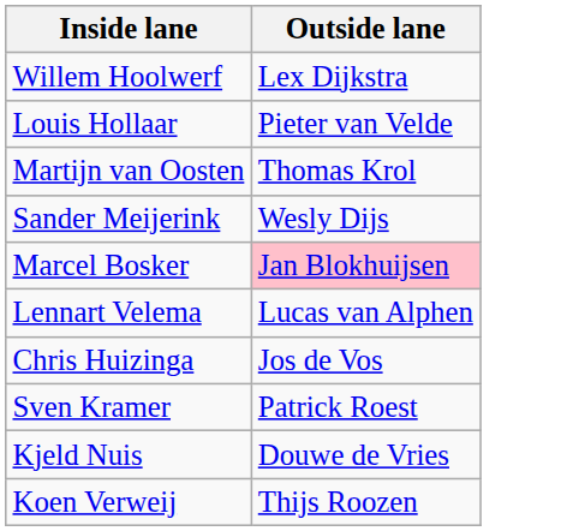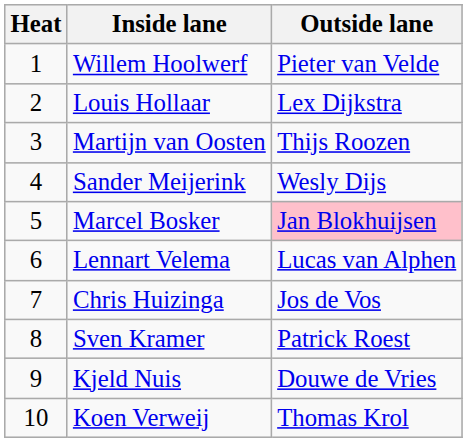 <table class="wikitable">
 <tr>
+<th>Heat</th>
 <th>Inside lane</th>
 <th>Outside lane</th>
 </tr>
 <tr>
+<td align="center">1</td>
 <td><a href='#'>Willem Hoolwerf</a></td>
+<td><a href='#'>Pieter van Velde</a></td>
+</tr>
+<tr>
+<td align="center">2</td>
+<td><a href='#'>Louis Hollaar</a></td>
 <td><a href='#'>Lex Dijkstra</a></td>
 </tr>
 <tr>
-<td><a href='#'>Louis Hollaar</a></td>
-<td><a href='#'>Pieter van Velde</a></td>
+<td align="center">3</td>
+<td><a href='#'>Martijn van Oosten</a></td>
+<td><a href='#'>Thijs Roozen</a></td>
 </tr>
 <tr>
-<td><a href='#'>Martijn van Oosten</a></td>
-<td><a href='#'>Thomas Krol</a></td>
-</tr>
-<tr>
+<td align="center">4</td>
 <td><a href='#'>Sander Meijerink</a></td>
 <td><a href='#'>Wesly Dijs</a></td>
 </tr>
 <tr>
+<td align="center">5</td>
 <td><a href='#'>Marcel Bosker</a></td>
 <td style="background: pink;"><a href='#'>Jan Blokhuijsen</a></td>
 </tr>
 <tr>
+<td align="center">6</td>
 <td><a href='#'>Lennart Velema</a></td>
 <td><a href='#'>Lucas van Alphen</a></td>
 </tr>
 <tr>
+<td align="center">7</td>
 <td><a href='#'>Chris Huizinga</a></td>
 <td><a href='#'>Jos de Vos</a></td>
 </tr>
 <tr>
+<td align="center">8</td>
 <td><a href='#'>Sven Kramer</a></td>
 <td><a href='#'>Patrick Roest</a></td>
 </tr>
 <tr>
+<td align="center">9</td>
 <td><a href='#'>Kjeld Nuis</a></td>
 <td><a href='#'>Douwe de Vries</a></td>
 </tr>
 <tr>
+<td align="center">10</td>
 <td><a href='#'>Koen Verweij</a></td>
-<td><a href='#'>Thijs Roozen</a></td>
+<td><a href='#'>Thomas Krol</a></td>
 </tr>
 </table>
